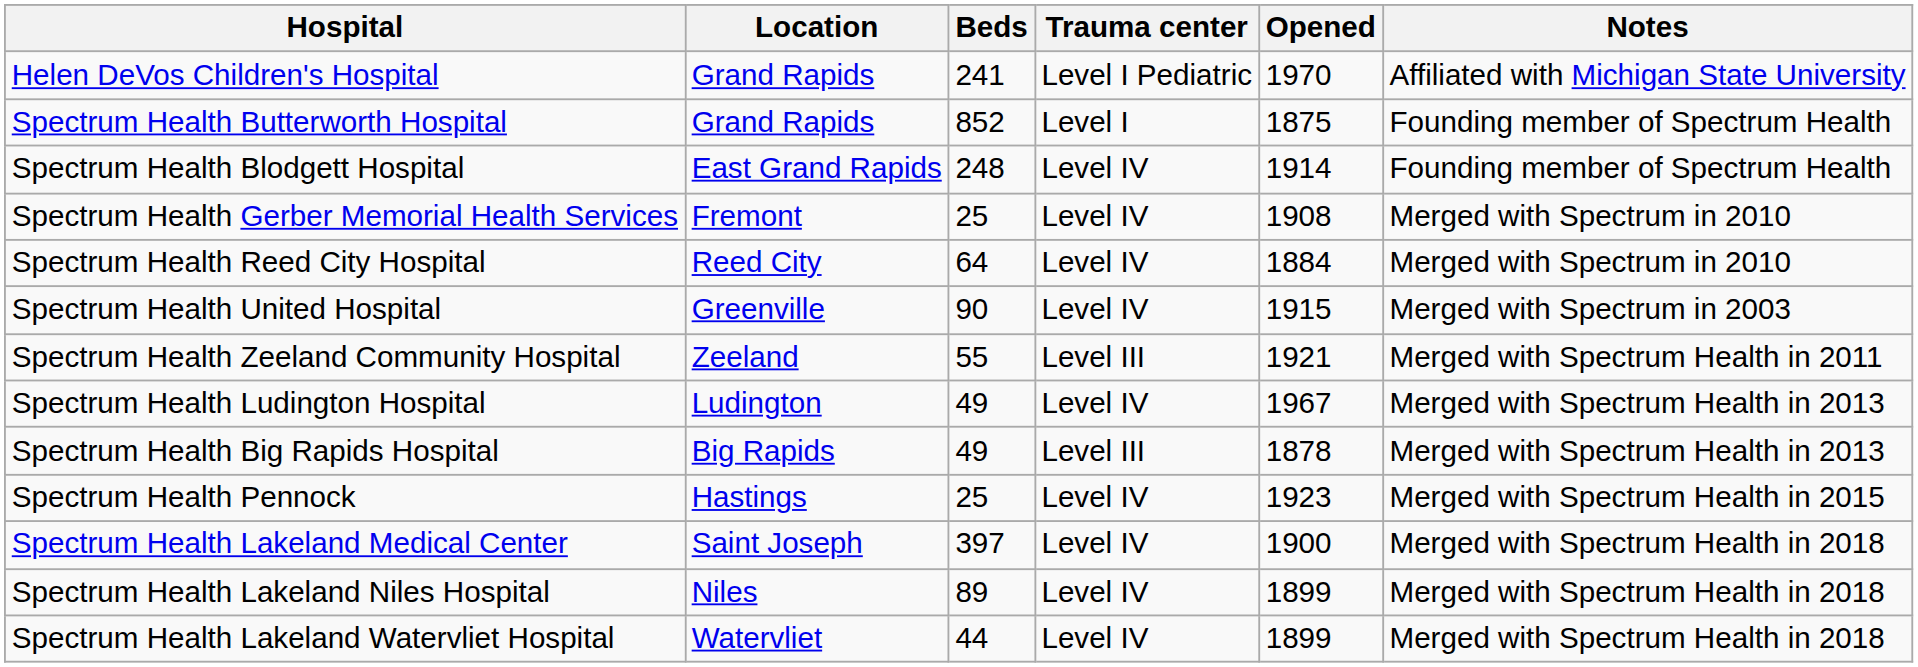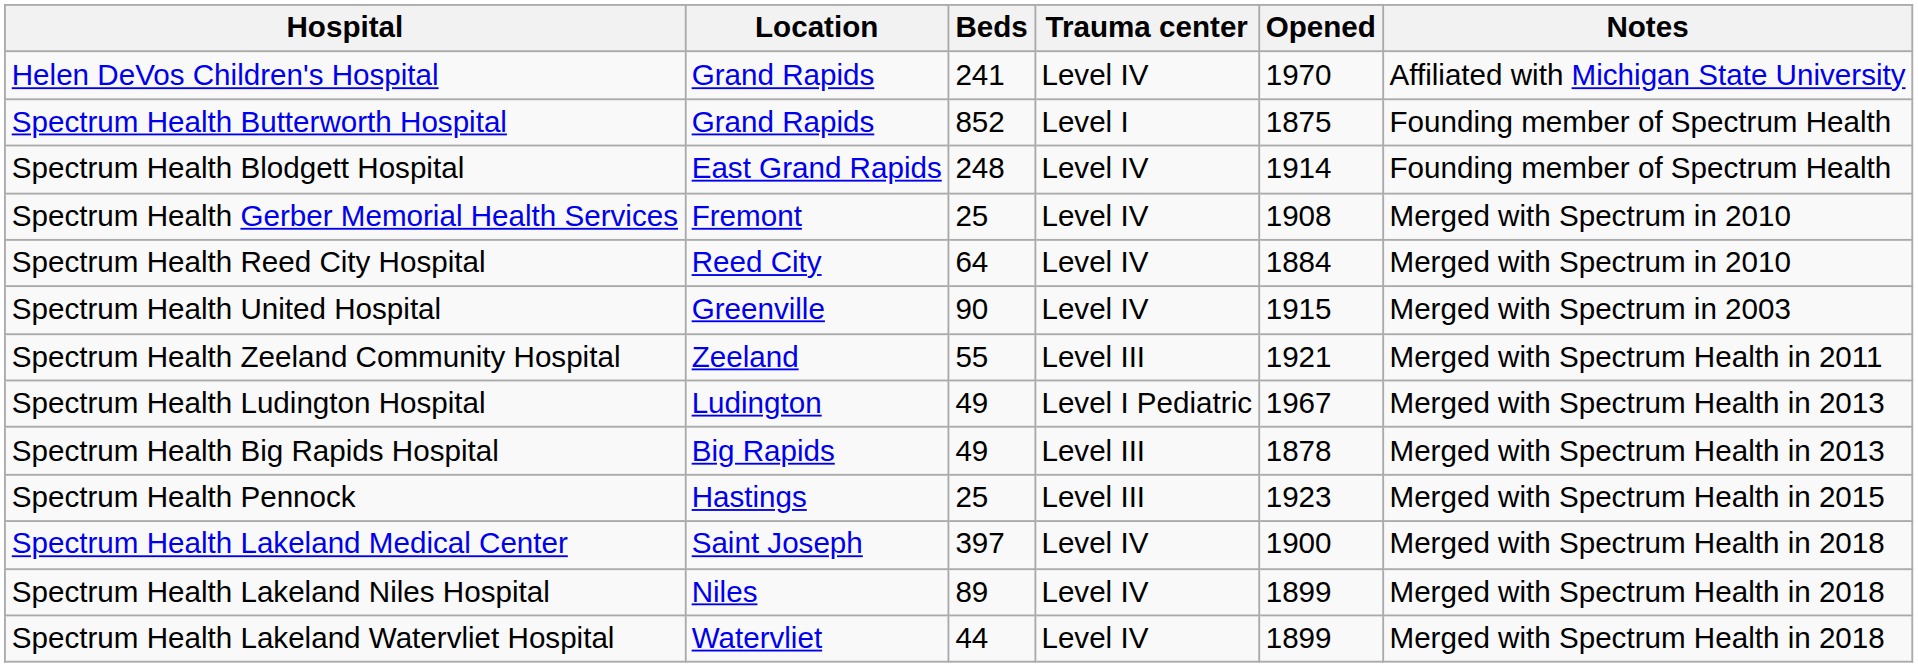 <table class="wikitable sortable" border="1">
 <tr>
 <th>Hospital</th>
 <th>Location</th>
 <th>Beds</th>
 <th>Trauma center</th>
 <th>Opened</th>
 <th>Notes</th>
 </tr>
 <tr>
 <td><a href='#'>Helen DeVos Children's Hospital</a></td>
 <td><a href='#'>Grand Rapids</a></td>
 <td>241</td>
-<td>Level I Pediatric</td>
+<td>Level IV</td>
 <td>1970</td>
 <td>Affiliated with <a href='#'>Michigan State University</a></td>
 </tr>
 <tr>
 <td><a href='#'>Spectrum Health Butterworth Hospital</a></td>
 <td><a href='#'>Grand Rapids</a></td>
 <td>852</td>
 <td>Level I</td>
 <td>1875</td>
 <td>Founding member of Spectrum Health</td>
 </tr>
 <tr>
 <td>Spectrum Health Blodgett Hospital</td>
 <td><a href='#'>East Grand Rapids</a></td>
 <td>248</td>
 <td>Level IV</td>
 <td>1914</td>
 <td>Founding member of Spectrum Health</td>
 </tr>
 <tr>
 <td>Spectrum Health <a href='#'>Gerber Memorial Health Services</a></td>
 <td><a href='#'>Fremont</a></td>
 <td>25</td>
 <td>Level IV</td>
 <td>1908</td>
 <td>Merged with Spectrum in 2010</td>
 </tr>
 <tr>
 <td>Spectrum Health Reed City Hospital</td>
 <td><a href='#'>Reed City</a></td>
 <td>64</td>
 <td>Level IV</td>
 <td>1884</td>
 <td>Merged with Spectrum in 2010</td>
 </tr>
 <tr>
 <td>Spectrum Health United Hospital</td>
 <td><a href='#'>Greenville</a></td>
 <td>90</td>
 <td>Level IV</td>
 <td>1915</td>
 <td>Merged with Spectrum in 2003</td>
 </tr>
 <tr>
 <td>Spectrum Health Zeeland Community Hospital</td>
 <td><a href='#'>Zeeland</a></td>
 <td>55</td>
 <td>Level III</td>
 <td>1921</td>
 <td>Merged with Spectrum Health in 2011</td>
 </tr>
 <tr>
 <td>Spectrum Health Ludington Hospital</td>
 <td><a href='#'>Ludington</a></td>
 <td>49</td>
-<td>Level IV</td>
+<td>Level I Pediatric</td>
 <td>1967</td>
 <td>Merged with Spectrum Health in 2013</td>
 </tr>
 <tr>
 <td>Spectrum Health Big Rapids Hospital</td>
 <td><a href='#'>Big Rapids</a></td>
 <td>49</td>
 <td>Level III</td>
 <td>1878</td>
 <td>Merged with Spectrum Health in 2013</td>
 </tr>
 <tr>
 <td>Spectrum Health Pennock</td>
 <td><a href='#'>Hastings</a></td>
 <td>25</td>
-<td>Level IV</td>
+<td>Level III</td>
 <td>1923</td>
 <td>Merged with Spectrum Health in 2015</td>
 </tr>
 <tr>
 <td><a href='#'>Spectrum Health Lakeland Medical Center</a></td>
 <td><a href='#'>Saint Joseph</a></td>
 <td>397</td>
 <td>Level IV</td>
 <td>1900</td>
 <td>Merged with Spectrum Health in 2018</td>
 </tr>
 <tr>
 <td>Spectrum Health Lakeland Niles Hospital</td>
 <td><a href='#'>Niles</a></td>
 <td>89</td>
 <td>Level IV</td>
 <td>1899</td>
 <td>Merged with Spectrum Health in 2018</td>
 </tr>
 <tr>
 <td>Spectrum Health Lakeland Watervliet Hospital</td>
 <td><a href='#'>Watervliet</a></td>
 <td>44</td>
 <td>Level IV</td>
 <td>1899</td>
 <td>Merged with Spectrum Health in 2018</td>
 </tr>
 </table>
